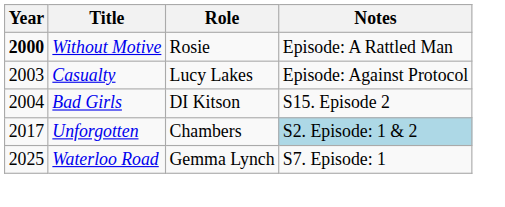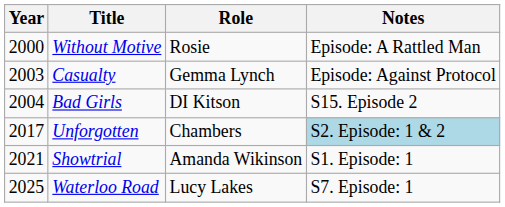 <table class="wikitable sortable plainrowheaders">
 <tr style="text-align:center;">
 <th scope="col">Year</th>
 <th scope="col">Title</th>
 <th scope="col">Role</th>
 <th scope="col">Notes</th>
 </tr>
 <tr>
-<td><strong>2000</strong></td>
+<td>2000</td>
 <td><em><a href='#'>Without Motive</a></em></td>
 <td>Rosie</td>
 <td>Episode: A Rattled Man</td>
 </tr>
 <tr>
 <td>2003</td>
 <td><em><a href='#'>Casualty</a></em></td>
-<td>Lucy Lakes</td>
+<td>Gemma Lynch</td>
 <td>Episode: Against Protocol</td>
 </tr>
 <tr>
 <td>2004</td>
 <td><em><a href='#'>Bad Girls</a></em></td>
 <td>DI Kitson</td>
 <td>S15. Episode 2</td>
 </tr>
 <tr>
 <td>2017</td>
 <td><em><a href='#'>Unforgotten</a></em></td>
 <td>Chambers</td>
 <td style="background: lightblue;">S2. Episode: 1 & 2</td>
 </tr>
 <tr>
+<td>2021</td>
+<td><em><a href='#'>Showtrial</a></em></td>
+<td>Amanda Wikinson</td>
+<td>S1. Episode: 1</td>
+</tr>
+<tr>
 <td>2025</td>
 <td><em><a href='#'>Waterloo Road</a></em></td>
-<td>Gemma Lynch</td>
+<td>Lucy Lakes</td>
 <td>S7. Episode: 1</td>
 </tr>
 </table>
